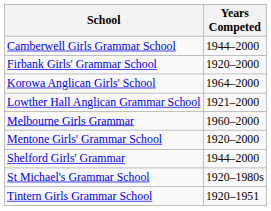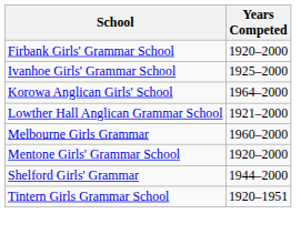 <table class="wikitable sortable">
 <tr>
 <th>School</th>
 <th>Years<br>Competed</th>
 </tr>
 <tr>
-<td><a href='#'>Camberwell Girls Grammar School</a></td>
-<td>1944–2000</td>
+<td><a href='#'>Firbank Girls' Grammar School</a></td>
+<td>1920–2000</td>
 </tr>
 <tr>
-<td><a href='#'>Firbank Girls' Grammar School</a></td>
-<td>1920–2000</td>
+<td><a href='#'>Ivanhoe Girls' Grammar School</a></td>
+<td>1925–2000</td>
 </tr>
 <tr>
 <td><a href='#'>Korowa Anglican Girls' School</a></td>
 <td>1964–2000</td>
 </tr>
 <tr>
 <td><a href='#'>Lowther Hall Anglican Grammar School</a></td>
 <td>1921–2000</td>
 </tr>
 <tr>
 <td><a href='#'>Melbourne Girls Grammar</a></td>
 <td>1960–2000</td>
 </tr>
 <tr>
 <td><a href='#'>Mentone Girls' Grammar School</a></td>
 <td>1920–2000</td>
 </tr>
 <tr>
 <td><a href='#'>Shelford Girls' Grammar</a></td>
 <td>1944–2000</td>
 </tr>
 <tr>
-<td><a href='#'>St Michael's Grammar School</a></td>
-<td>1920–1980s</td>
-</tr>
-<tr>
 <td><a href='#'>Tintern Girls Grammar School</a></td>
 <td>1920–1951</td>
 </tr>
 </table>
